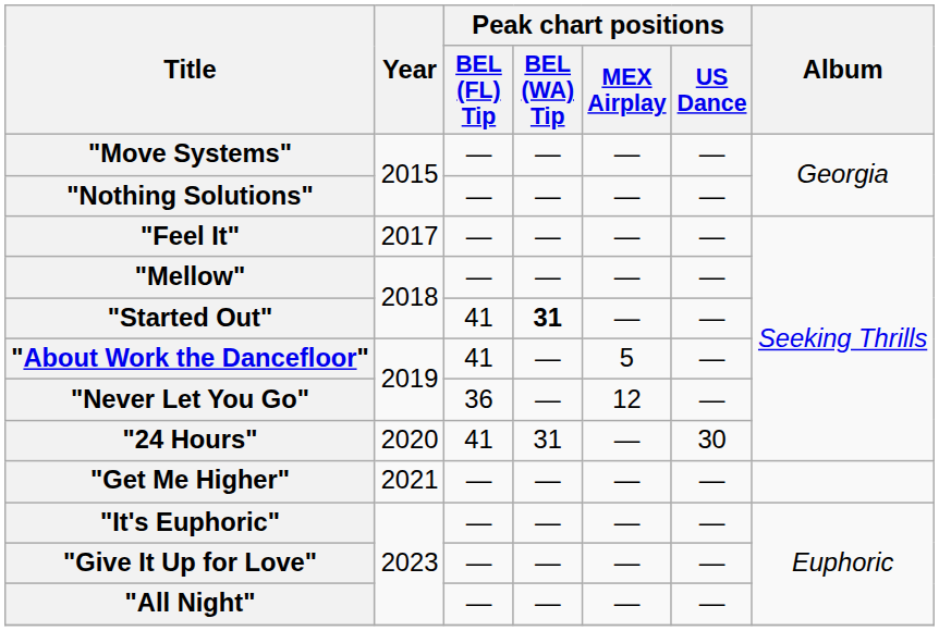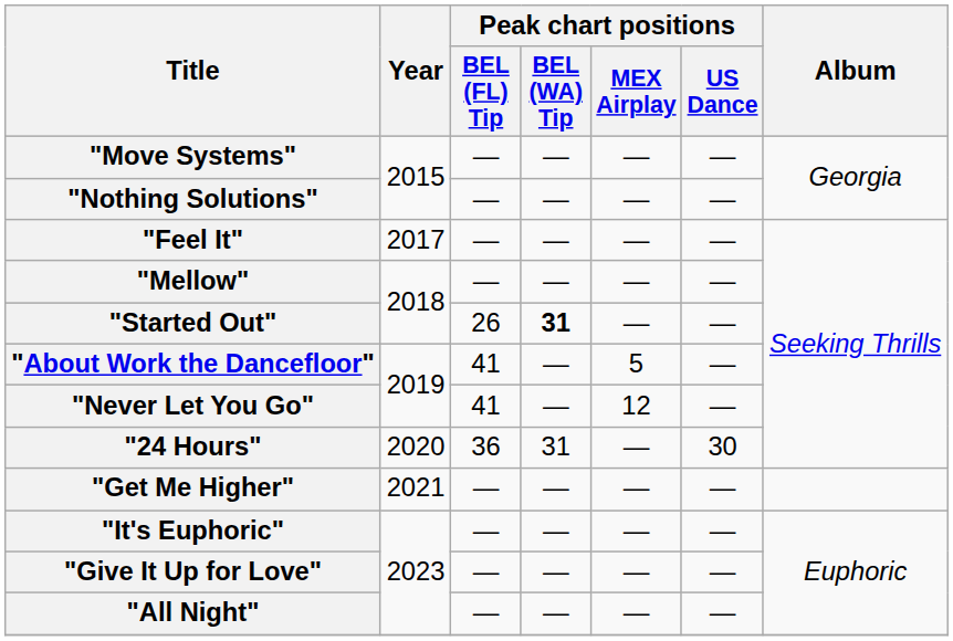 <table class="wikitable plainrowheaders" style="text-align:center;">
 <tr>
 <th rowspan="2" scope="col">Title</th>
 <th rowspan="2" scope="col">Year</th>
 <th scope="col" colspan="4">Peak chart positions</th>
 <th scope="col" rowspan="2">Album</th>
 </tr>
 <tr>
 <th scope="col" style="width:2.5em;font-size:90%;"><a href='#'>BEL<br>(FL)<br>Tip</a><br></th>
 <th scope="col" style="width:2.5em;font-size:90%;"><a href='#'>BEL<br>(WA)<br>Tip</a><br></th>
 <th scope="col" style="width:2.5em;font-size:90%;"><a href='#'>MEX<br>Airplay</a><br></th>
 <th scope="col" style="width:2.5em;font-size:90%;"><a href='#'>US<br>Dance</a><br></th>
 </tr>
 <tr>
 <th scope="row">"Move Systems"</th>
 <td rowspan="2">2015</td>
 <td>—</td>
 <td>—</td>
 <td>—</td>
 <td>—</td>
 <td rowspan="2"><em>Georgia</em></td>
 </tr>
 <tr>
 <th scope="row">"Nothing Solutions"</th>
 <td>—</td>
 <td>—</td>
 <td>—</td>
 <td>—</td>
 </tr>
 <tr>
 <th scope="row">"Feel It"<br></th>
 <td>2017</td>
 <td>—</td>
 <td>—</td>
 <td>—</td>
 <td>—</td>
 <td rowspan="6"><em><a href='#'>Seeking Thrills</a></em></td>
 </tr>
 <tr>
 <th scope="row">"Mellow"<br></th>
 <td rowspan="2">2018</td>
 <td>—</td>
 <td>—</td>
 <td>—</td>
 <td>—</td>
 </tr>
 <tr>
 <th scope="row">"Started Out"</th>
-<td>41</td>
+<td>26</td>
 <td><strong>31</strong></td>
 <td>—</td>
 <td>—</td>
 </tr>
 <tr>
 <th scope="row">"<a href='#'>About Work the Dancefloor</a>"</th>
 <td rowspan="2">2019</td>
 <td>41</td>
 <td>—</td>
 <td>5</td>
 <td>—</td>
 </tr>
 <tr>
 <th scope="row">"Never Let You Go"</th>
-<td>36</td>
+<td>41</td>
 <td>—</td>
 <td>12</td>
 <td>—</td>
 </tr>
 <tr>
 <th scope="row">"24 Hours"</th>
 <td>2020</td>
-<td>41</td>
+<td>36</td>
 <td>31</td>
 <td>—</td>
 <td>30</td>
 </tr>
 <tr>
 <th scope="row">"Get Me Higher"<br></th>
 <td>2021</td>
 <td>—</td>
 <td>—</td>
 <td>—</td>
 <td>—</td>
 <td></td>
 </tr>
 <tr>
 <th scope="row">"It's Euphoric"</th>
 <td rowspan="3">2023</td>
 <td>—</td>
 <td>—</td>
 <td>—</td>
 <td>—</td>
 <td rowspan="3"><em>Euphoric</em></td>
 </tr>
 <tr>
 <th scope="row">"Give It Up for Love"</th>
 <td>—</td>
 <td>—</td>
 <td>—</td>
 <td>—</td>
 </tr>
 <tr>
 <th scope="row">"All Night"</th>
 <td>—</td>
 <td>—</td>
 <td>—</td>
 <td>—</td>
 </tr>
 <tr>
 </tr>
 </table>
